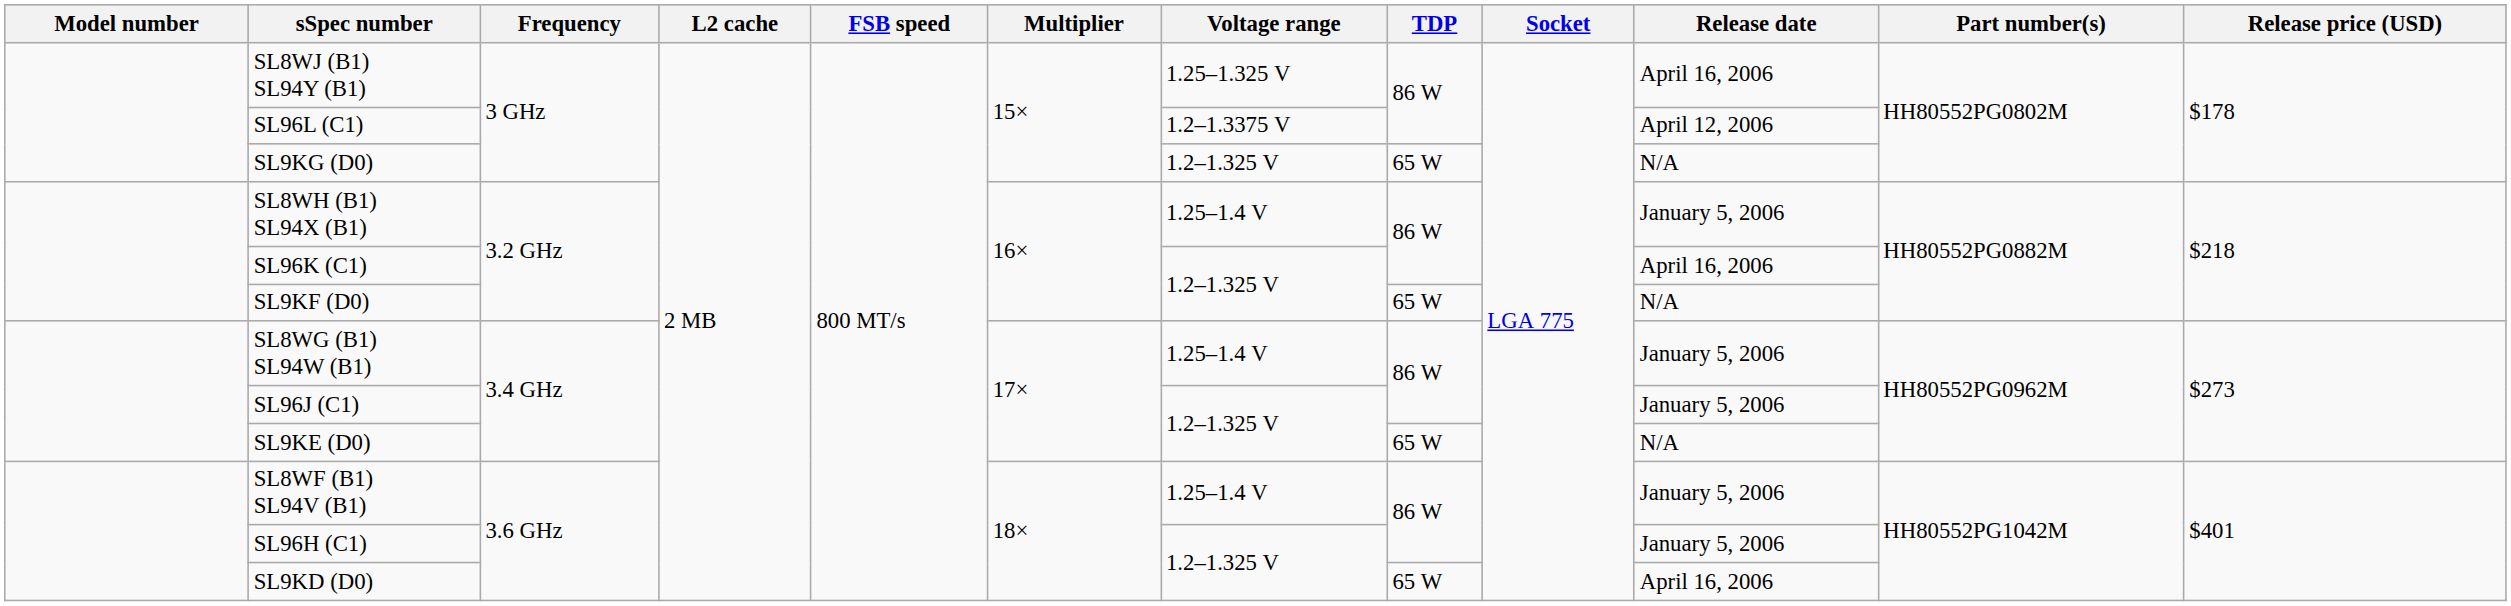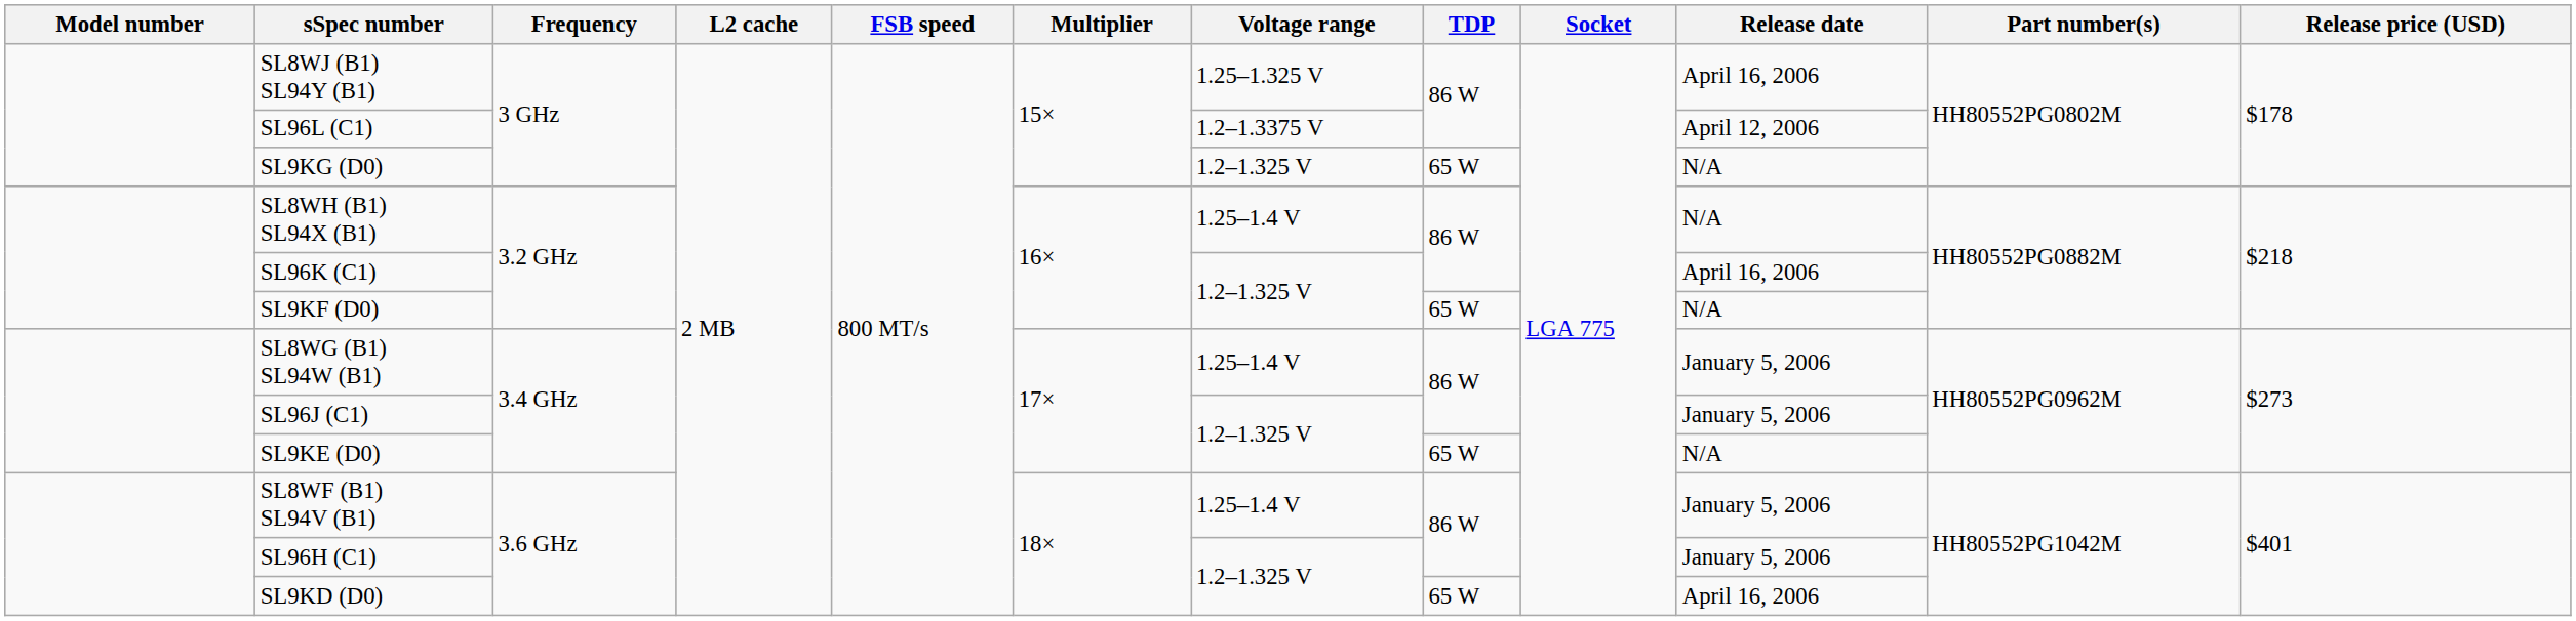 <table class="wikitable" style="font-size:90%;" width=100%>
 <tr>
 <th>Model number</th>
 <th>sSpec number</th>
 <th>Frequency</th>
 <th>L2 cache</th>
 <th><a href='#'>FSB</a> speed</th>
 <th>Multiplier</th>
 <th>Voltage range</th>
 <th><a href='#'>TDP</a></th>
 <th><a href='#'>Socket</a></th>
 <th>Release date</th>
 <th>Part number(s)</th>
 <th>Release price (USD)</th>
 </tr>
 <tr>
 <td rowspan=3></td>
 <td>SL8WJ (B1)<br>SL94Y (B1)</td>
 <td rowspan=3>3 GHz</td>
 <td rowspan="12">2 MB</td>
 <td rowspan="12">800 MT/s</td>
 <td rowspan=3>15×</td>
 <td>1.25–1.325 V</td>
 <td rowspan=2>86 W</td>
 <td rowspan="12"><a href='#'>LGA 775</a></td>
 <td>April 16, 2006</td>
 <td rowspan=3>HH80552PG0802M</td>
 <td rowspan=3>$178</td>
 </tr>
 <tr>
 <td>SL96L (C1)</td>
 <td>1.2–1.3375 V</td>
 <td>April 12, 2006</td>
 </tr>
 <tr>
 <td>SL9KG (D0)</td>
 <td>1.2–1.325 V</td>
 <td>65 W</td>
 <td>N/A</td>
 </tr>
 <tr>
 <td rowspan=3></td>
 <td>SL8WH (B1)<br>SL94X (B1)</td>
 <td rowspan=3>3.2 GHz</td>
 <td rowspan=3>16×</td>
 <td>1.25–1.4 V</td>
 <td rowspan=2>86 W</td>
-<td>January 5, 2006</td>
+<td>N/A</td>
 <td rowspan=3>HH80552PG0882M</td>
 <td rowspan=3>$218</td>
 </tr>
 <tr>
 <td>SL96K (C1)</td>
 <td rowspan=2>1.2–1.325 V</td>
 <td>April 16, 2006</td>
 </tr>
 <tr>
 <td>SL9KF (D0)</td>
 <td>65 W</td>
 <td>N/A</td>
 </tr>
 <tr>
 <td rowspan=3></td>
 <td>SL8WG (B1)<br>SL94W (B1)</td>
 <td rowspan=3>3.4 GHz</td>
 <td rowspan=3>17×</td>
 <td>1.25–1.4 V</td>
 <td rowspan=2>86 W</td>
 <td>January 5, 2006</td>
 <td rowspan=3>HH80552PG0962M</td>
 <td rowspan=3>$273</td>
 </tr>
 <tr>
 <td>SL96J (C1)</td>
 <td rowspan=2>1.2–1.325 V</td>
 <td>January 5, 2006</td>
 </tr>
 <tr>
 <td>SL9KE (D0)</td>
 <td>65 W</td>
 <td>N/A</td>
 </tr>
 <tr>
 <td rowspan=3></td>
 <td>SL8WF (B1)<br>SL94V (B1)</td>
 <td rowspan=3>3.6 GHz</td>
 <td rowspan=3>18×</td>
 <td>1.25–1.4 V</td>
 <td rowspan=2>86 W</td>
 <td>January 5, 2006</td>
 <td rowspan=3>HH80552PG1042M</td>
 <td rowspan=3>$401</td>
 </tr>
 <tr>
 <td>SL96H (C1)</td>
 <td rowspan=2>1.2–1.325 V</td>
 <td>January 5, 2006</td>
 </tr>
 <tr>
 <td>SL9KD (D0)</td>
 <td>65 W</td>
 <td>April 16, 2006</td>
 </tr>
 </table>
